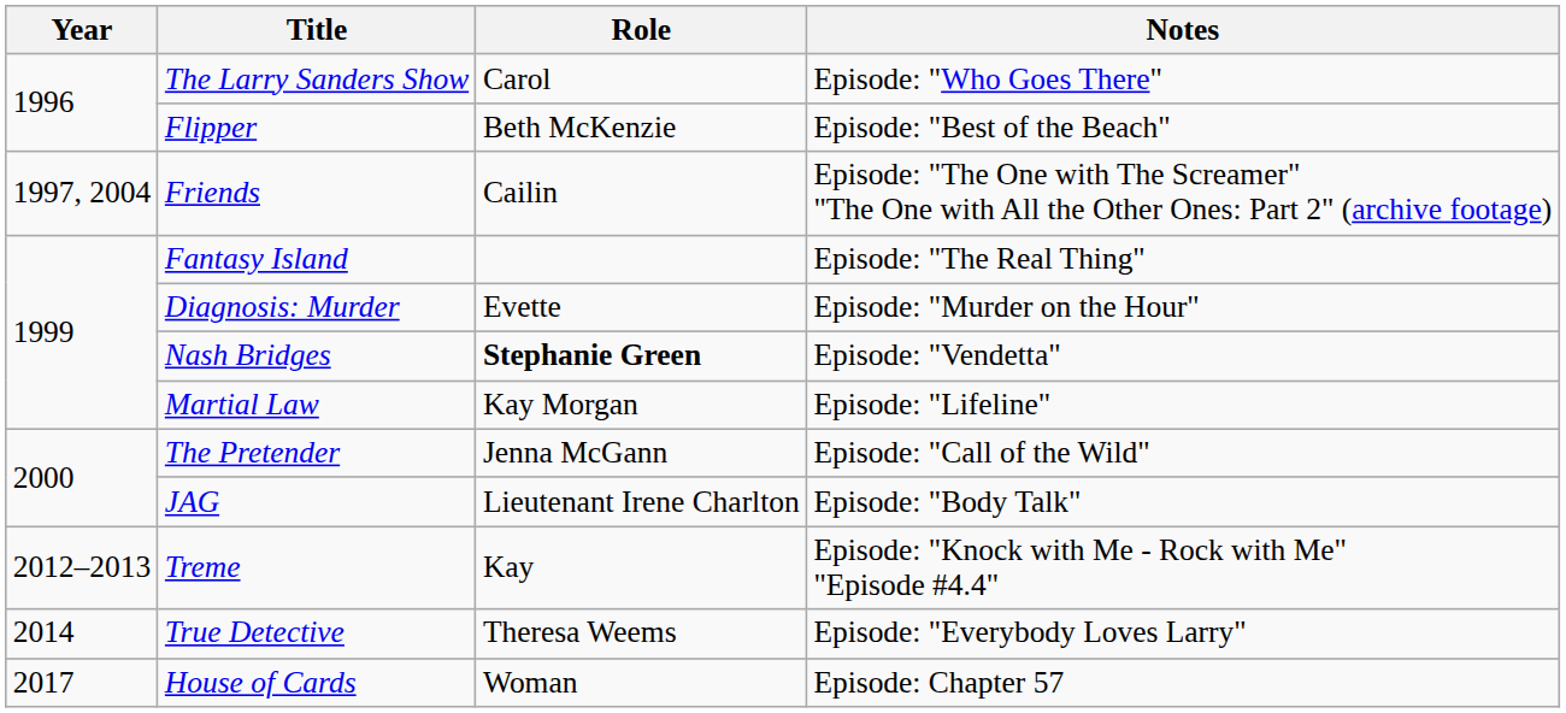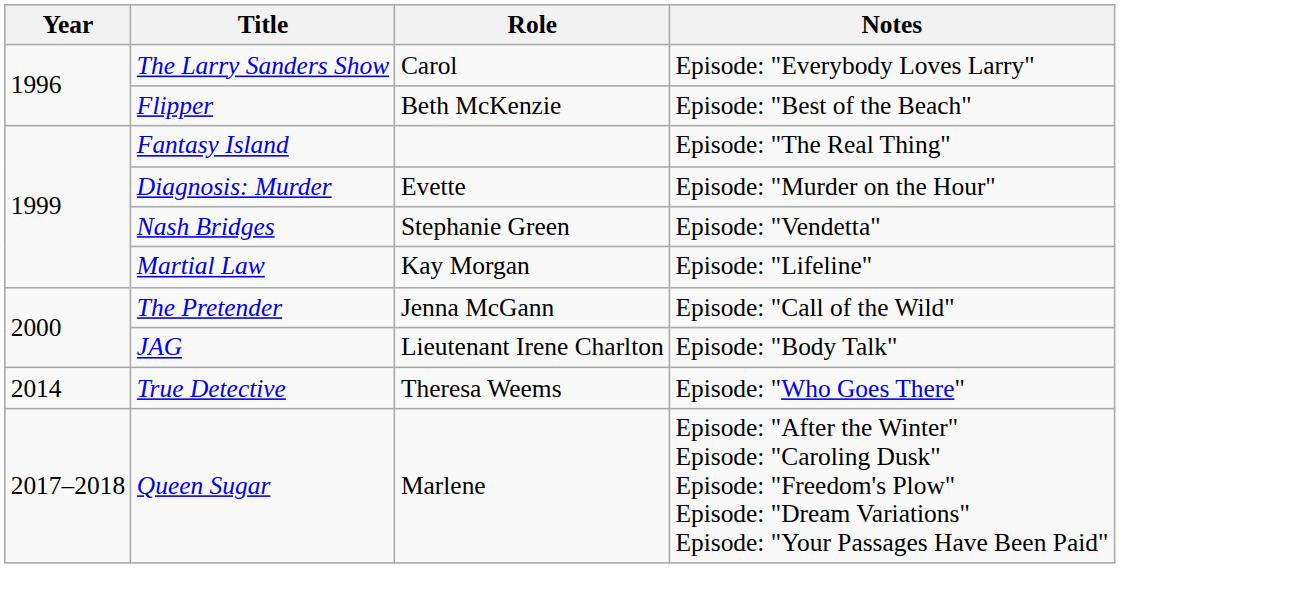 <table class="wikitable sortable">
 <tr>
 <th>Year</th>
 <th>Title</th>
 <th>Role</th>
 <th class="unsortable">Notes</th>
 </tr>
 <tr>
 <td rowspan=2>1996</td>
 <td><em><a href='#'>The Larry Sanders Show</a></em></td>
 <td>Carol</td>
-<td>Episode: "<a href='#'>Who Goes There</a>"</td>
+<td>Episode: "Everybody Loves Larry"</td>
 </tr>
 <tr>
 <td><em><a href='#'>Flipper</a></em></td>
 <td>Beth McKenzie</td>
 <td>Episode: "Best of the Beach"</td>
-</tr>
-<tr>
-<td>1997, 2004</td>
-<td><em><a href='#'>Friends</a></em></td>
-<td>Cailin</td>
-<td>Episode: "The One with The Screamer" <br> "The One with All the Other Ones: Part 2" (<a href='#'>archive footage</a>)</td>
 </tr>
 <tr>
 <td rowspan=4>1999</td>
 <td><em><a href='#'>Fantasy Island</a></em></td>
 <td></td>
 <td>Episode: "The Real Thing"</td>
 </tr>
 <tr>
 <td><em><a href='#'>Diagnosis: Murder</a></em></td>
 <td>Evette</td>
 <td>Episode: "Murder on the Hour"</td>
 </tr>
 <tr>
 <td><em><a href='#'>Nash Bridges</a></em></td>
-<td><strong>Stephanie Green</strong></td>
+<td>Stephanie Green</td>
 <td>Episode: "Vendetta"</td>
 </tr>
 <tr>
 <td><em><a href='#'>Martial Law</a></em></td>
 <td>Kay Morgan</td>
 <td>Episode: "Lifeline"</td>
 </tr>
 <tr>
 <td rowspan=2>2000</td>
 <td><em><a href='#'>The Pretender</a></em></td>
 <td>Jenna McGann</td>
 <td>Episode: "Call of the Wild"</td>
 </tr>
 <tr>
 <td><em><a href='#'>JAG</a></em></td>
 <td>Lieutenant Irene Charlton</td>
 <td>Episode: "Body Talk"</td>
 </tr>
 <tr>
-<td>2012–2013</td>
-<td><em><a href='#'>Treme</a></em></td>
-<td>Kay</td>
-<td>Episode: "Knock with Me - Rock with Me" <br> "Episode #4.4"</td>
-</tr>
-<tr>
 <td>2014</td>
 <td><em><a href='#'>True Detective</a></em></td>
 <td>Theresa Weems</td>
-<td>Episode: "Everybody Loves Larry"</td>
+<td>Episode: "<a href='#'>Who Goes There</a>"</td>
 </tr>
 <tr>
-<td>2017</td>
-<td><em><a href='#'>House of Cards</a></em></td>
-<td>Woman</td>
-<td>Episode: Chapter 57</td>
+<td>2017–2018</td>
+<td><em><a href='#'>Queen Sugar</a></em></td>
+<td>Marlene</td>
+<td>Episode: "After the Winter" <br> Episode: "Caroling Dusk" <br> Episode: "Freedom's Plow" <br> Episode: "Dream Variations" <br> Episode: "Your Passages Have Been Paid"</td>
 </tr>
 </table>
